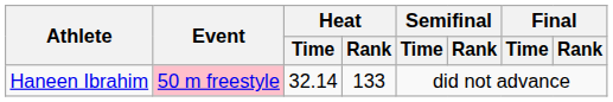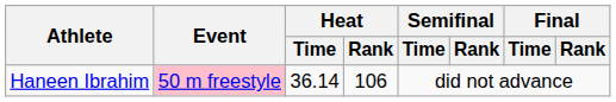 <table class=wikitable style="font-size:90%">
 <tr>
 <th rowspan="2">Athlete</th>
 <th rowspan="2">Event</th>
 <th colspan="2">Heat</th>
 <th colspan="2">Semifinal</th>
 <th colspan="2">Final</th>
 </tr>
 <tr style="font-size:95%">
 <th>Time</th>
 <th>Rank</th>
 <th>Time</th>
 <th>Rank</th>
 <th>Time</th>
 <th>Rank</th>
 </tr>
 <tr align=center>
 <td align=left><a href='#'>Haneen Ibrahim</a></td>
 <td align=left style="background: pink;"><a href='#'>50 m freestyle</a></td>
-<td>32.14</td>
-<td>133</td>
+<td>36.14</td>
+<td>106</td>
 <td colspan=4>did not advance</td>
 </tr>
 </table>
